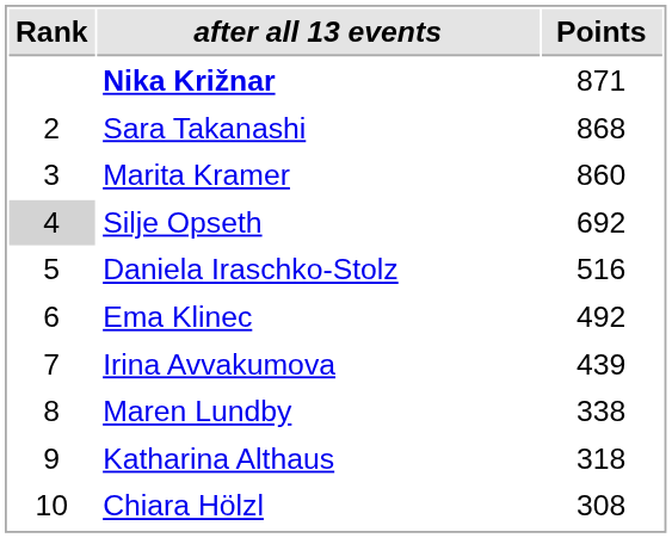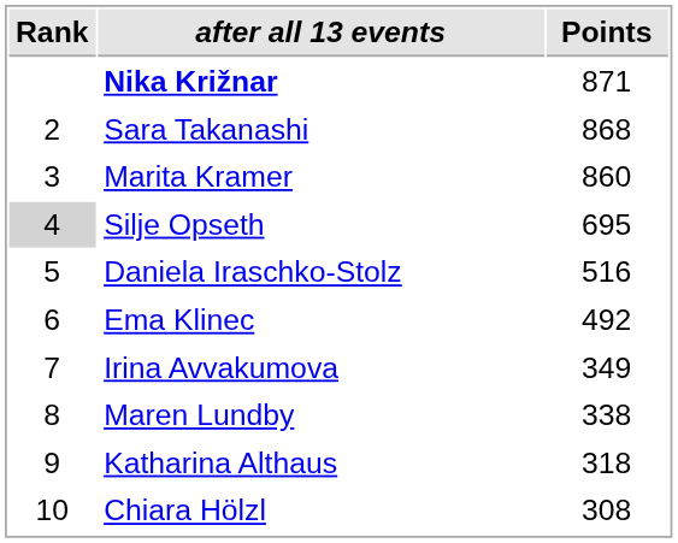 <table cellspacing="1" cellpadding="3" style="border:1px solid #AAAAAA;font-size:86%">
 <tr style="background-color: #E4E4E4;">
 <th style="border-bottom:1px solid #AAAAAA; width: 10px;">Rank</th>
 <th style="border-bottom:1px solid #AAAAAA; width: 200px;"><em>after all 13 events</em></th>
 <th style="border-bottom:1px solid #AAAAAA; width: 50px;">Points</th>
 </tr>
 <tr>
 <td align=center></td>
 <td> <strong><a href='#'>Nika Križnar</a></strong></td>
 <td align=center>871</td>
 </tr>
 <tr>
 <td align=center>2</td>
 <td> <a href='#'>Sara Takanashi</a></td>
 <td align=center>868</td>
 </tr>
 <tr>
 <td align=center>3</td>
 <td> <a href='#'>Marita Kramer</a></td>
 <td align=center>860</td>
 </tr>
 <tr>
 <td align=center style="background: lightgrey;">4</td>
 <td> <a href='#'>Silje Opseth</a></td>
-<td align=center>692</td>
+<td align=center>695</td>
 </tr>
 <tr>
 <td align=center>5</td>
 <td> <a href='#'>Daniela Iraschko-Stolz</a></td>
 <td align=center>516</td>
 </tr>
 <tr>
 <td align=center>6</td>
 <td> <a href='#'>Ema Klinec</a></td>
 <td align=center>492</td>
 </tr>
 <tr>
 <td align=center>7</td>
 <td> <a href='#'>Irina Avvakumova</a></td>
-<td align=center>439</td>
+<td align=center>349</td>
 </tr>
 <tr>
 <td align=center>8</td>
 <td> <a href='#'>Maren Lundby</a></td>
 <td align=center>338</td>
 </tr>
 <tr>
 <td align=center>9</td>
 <td> <a href='#'>Katharina Althaus</a></td>
 <td align=center>318</td>
 </tr>
 <tr>
 <td align=center>10</td>
 <td> <a href='#'>Chiara Hölzl</a></td>
 <td align=center>308</td>
 </tr>
 </table>
